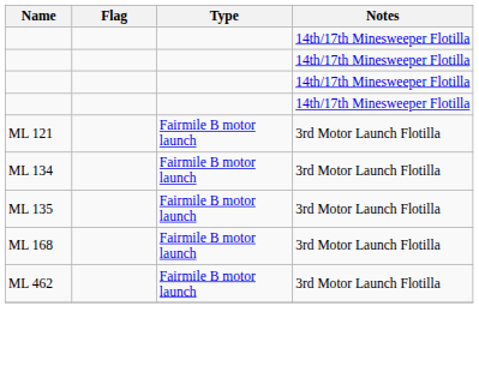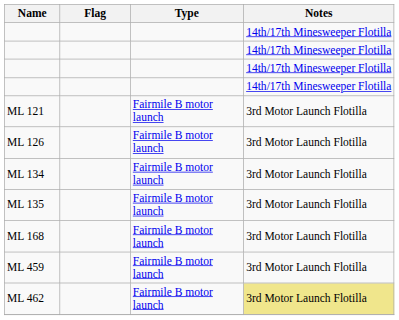 <table class="wikitable sortable">
 <tr>
 <th scope="col" width="70px">Name</th>
 <th scope="col" width="90px">Flag</th>
 <th scope="col" width="150px">Type</th>
 <th>Notes</th>
 </tr>
 <tr>
 <td></td>
 <td></td>
 <td></td>
 <td><a href='#'>14th/17th Minesweeper Flotilla</a></td>
 </tr>
 <tr>
 <td></td>
 <td></td>
 <td></td>
 <td><a href='#'>14th/17th Minesweeper Flotilla</a></td>
 </tr>
 <tr>
 <td></td>
 <td></td>
 <td></td>
 <td><a href='#'>14th/17th Minesweeper Flotilla</a></td>
 </tr>
 <tr>
 <td></td>
 <td></td>
 <td></td>
 <td><a href='#'>14th/17th Minesweeper Flotilla</a></td>
 </tr>
 <tr>
 <td>ML 121</td>
 <td></td>
 <td><a href='#'>Fairmile B motor launch</a></td>
 <td>3rd Motor Launch Flotilla</td>
 </tr>
 <tr>
+<td>ML 126</td>
+<td></td>
+<td><a href='#'>Fairmile B motor launch</a></td>
+<td>3rd Motor Launch Flotilla</td>
+</tr>
+<tr>
 <td>ML 134</td>
 <td></td>
 <td><a href='#'>Fairmile B motor launch</a></td>
 <td>3rd Motor Launch Flotilla</td>
 </tr>
 <tr>
 <td>ML 135</td>
 <td></td>
 <td><a href='#'>Fairmile B motor launch</a></td>
 <td>3rd Motor Launch Flotilla</td>
 </tr>
 <tr>
 <td>ML 168</td>
 <td></td>
 <td><a href='#'>Fairmile B motor launch</a></td>
 <td>3rd Motor Launch Flotilla</td>
 </tr>
 <tr>
-<td>ML 462</td>
+<td>ML 459</td>
 <td></td>
 <td><a href='#'>Fairmile B motor launch</a></td>
 <td>3rd Motor Launch Flotilla</td>
 </tr>
 <tr>
+<td>ML 462</td>
+<td></td>
+<td><a href='#'>Fairmile B motor launch</a></td>
+<td style="background: khaki;">3rd Motor Launch Flotilla</td>
+</tr>
+<tr>
 </tr>
 </table>
